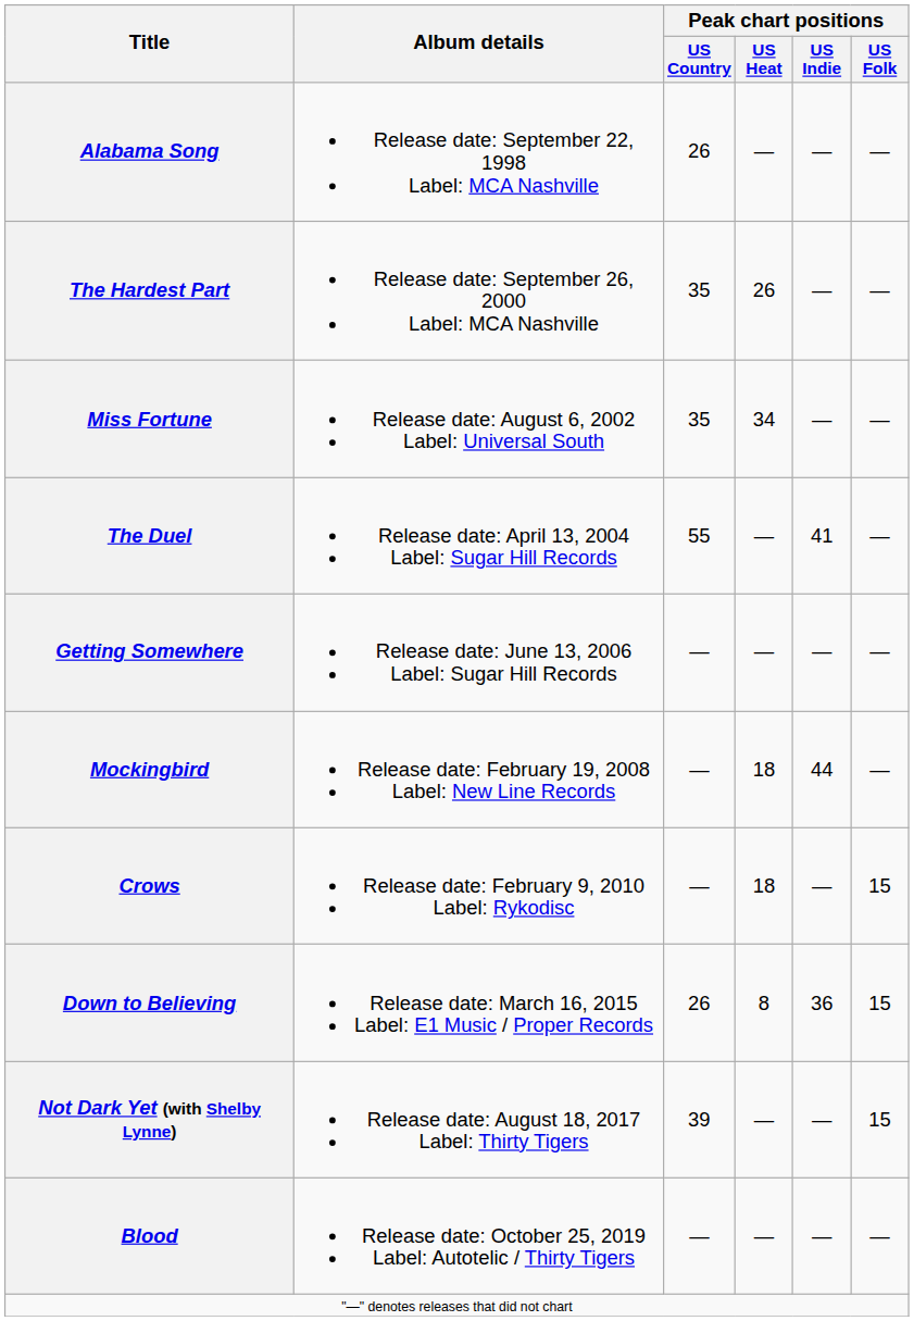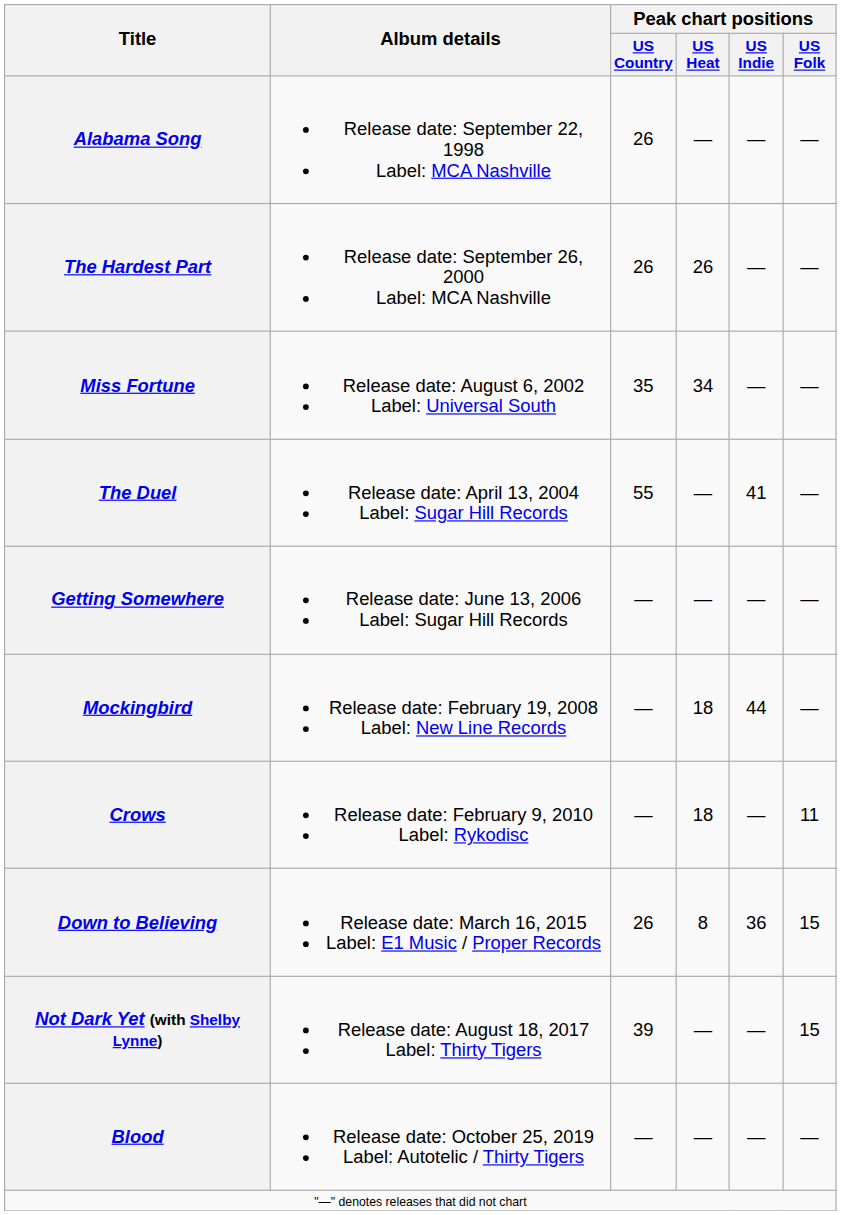 <table class="wikitable plainrowheaders" style="text-align:center;">
 <tr>
 <th rowspan="2" style="width:14em;">Title</th>
 <th rowspan="2" style="width:18em;">Album details</th>
 <th colspan="4">Peak chart positions</th>
 </tr>
 <tr style="font-size:smaller;">
 <th style="width:40px;"><a href='#'>US Country</a><br></th>
 <th style="width:40px;"><a href='#'>US<br>Heat</a><br></th>
 <th style="width:40px;"><a href='#'>US<br>Indie</a><br></th>
 <th style="width:40px;"><a href='#'>US<br>Folk</a><br></th>
 </tr>
 <tr>
 <th scope="row"><em><a href='#'>Alabama Song</a></em></th>
 <td><br><ul><li>Release date: September 22, 1998</li><li>Label: <a href='#'>MCA Nashville</a></li></ul></td>
 <td>26</td>
 <td>—</td>
 <td>—</td>
 <td>—</td>
 </tr>
 <tr>
 <th scope="row"><em><a href='#'>The Hardest Part</a></em></th>
 <td><br><ul><li>Release date: September 26, 2000</li><li>Label: MCA Nashville</li></ul></td>
-<td>35</td>
+<td>26</td>
 <td>26</td>
 <td>—</td>
 <td>—</td>
 </tr>
 <tr>
 <th scope="row"><em><a href='#'>Miss Fortune</a></em></th>
 <td><br><ul><li>Release date: August 6, 2002</li><li>Label: <a href='#'>Universal South</a></li></ul></td>
 <td>35</td>
 <td>34</td>
 <td>—</td>
 <td>—</td>
 </tr>
 <tr>
 <th scope="row"><em><a href='#'>The Duel</a></em></th>
 <td><br><ul><li>Release date: April 13, 2004</li><li>Label: <a href='#'>Sugar Hill Records</a></li></ul></td>
 <td>55</td>
 <td>—</td>
 <td>41</td>
 <td>—</td>
 </tr>
 <tr>
 <th scope="row"><em><a href='#'>Getting Somewhere</a></em></th>
 <td><br><ul><li>Release date: June 13, 2006</li><li>Label: Sugar Hill Records</li></ul></td>
 <td>—</td>
 <td>—</td>
 <td>—</td>
 <td>—</td>
 </tr>
 <tr>
 <th scope="row"><em><a href='#'>Mockingbird</a></em></th>
 <td><br><ul><li>Release date: February 19, 2008</li><li>Label: <a href='#'>New Line Records</a></li></ul></td>
 <td>—</td>
 <td>18</td>
 <td>44</td>
 <td>—</td>
 </tr>
 <tr>
 <th scope="row"><em><a href='#'>Crows</a></em></th>
 <td><br><ul><li>Release date: February 9, 2010</li><li>Label: <a href='#'>Rykodisc</a></li></ul></td>
 <td>—</td>
 <td>18</td>
 <td>—</td>
-<td>15</td>
+<td>11</td>
 </tr>
 <tr>
 <th scope="row"><em><a href='#'>Down to Believing</a></em></th>
 <td><br><ul><li>Release date: March 16, 2015</li><li>Label: <a href='#'>E1 Music</a> / <a href='#'>Proper Records</a></li></ul></td>
 <td>26</td>
 <td>8</td>
 <td>36</td>
 <td>15</td>
 </tr>
 <tr>
 <th scope="row"><em><a href='#'>Not Dark Yet</a></em> <small>(with <a href='#'>Shelby Lynne</a>)</small></th>
 <td><br><ul><li>Release date: August 18, 2017</li><li>Label: <a href='#'>Thirty Tigers</a></li></ul></td>
 <td>39</td>
 <td>—</td>
 <td>—</td>
 <td>15</td>
 </tr>
 <tr>
 <th scope="row"><em><a href='#'>Blood</a></em></th>
 <td><br><ul><li>Release date: October 25, 2019</li><li>Label: Autotelic / <a href='#'>Thirty Tigers</a></li></ul></td>
 <td>—</td>
 <td>—</td>
 <td>—</td>
 <td>—</td>
 </tr>
 <tr>
 <td colspan="6" style="font-size:8pt">"—" denotes releases that did not chart</td>
 </tr>
 </table>
